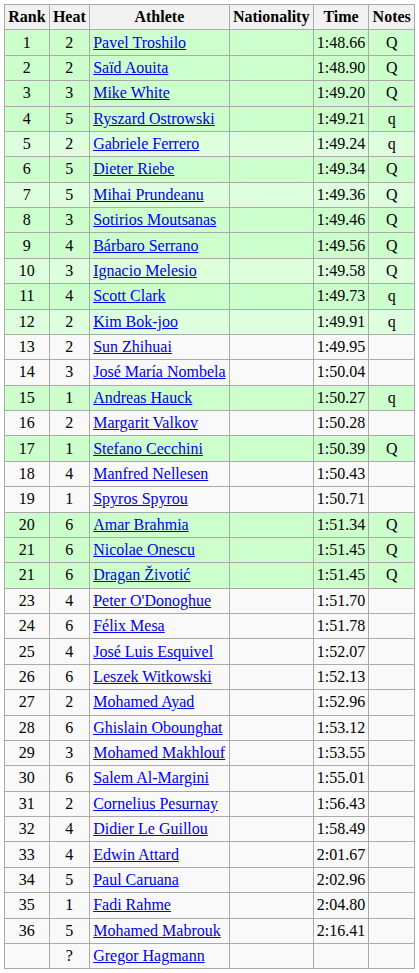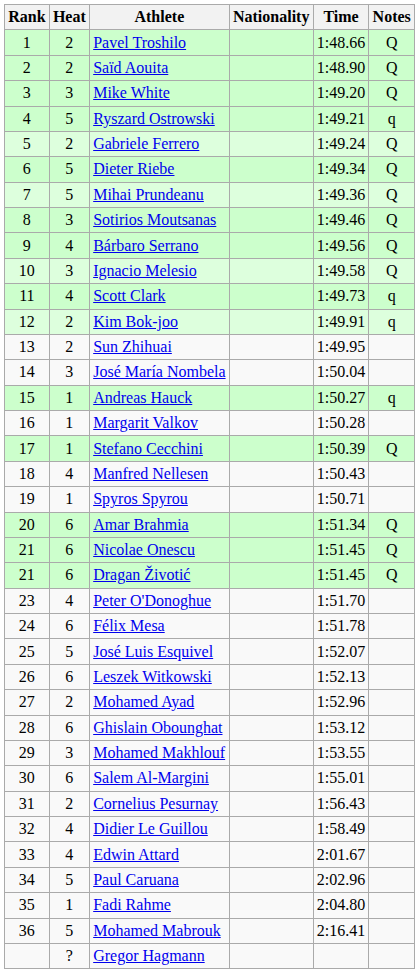 <table class="wikitable sortable" style="text-align:center">
 <tr>
 <th>Rank</th>
 <th>Heat</th>
 <th>Athlete</th>
 <th>Nationality</th>
 <th>Time</th>
 <th>Notes</th>
 </tr>
 <tr bgcolor=ccffcc>
 <td>1</td>
 <td>2</td>
 <td align=left><a href='#'>Pavel Troshilo</a></td>
 <td align=left></td>
 <td>1:48.66</td>
 <td>Q</td>
 </tr>
 <tr bgcolor=ccffcc>
 <td>2</td>
 <td>2</td>
 <td align=left><a href='#'>Saïd Aouita</a></td>
 <td align=left></td>
 <td>1:48.90</td>
 <td>Q</td>
 </tr>
 <tr bgcolor=ccffcc>
 <td>3</td>
 <td>3</td>
 <td align=left><a href='#'>Mike White</a></td>
 <td align=left></td>
 <td>1:49.20</td>
 <td>Q</td>
 </tr>
 <tr bgcolor=ccffcc>
 <td>4</td>
 <td>5</td>
 <td align=left><a href='#'>Ryszard Ostrowski</a></td>
 <td align=left></td>
 <td>1:49.21</td>
 <td>q</td>
 </tr>
 <tr bgcolor=ddffdd>
 <td>5</td>
 <td>2</td>
 <td align=left><a href='#'>Gabriele Ferrero</a></td>
 <td align=left></td>
 <td>1:49.24</td>
-<td>q</td>
+<td>Q</td>
 </tr>
 <tr bgcolor=ccffcc>
 <td>6</td>
 <td>5</td>
 <td align=left><a href='#'>Dieter Riebe</a></td>
 <td align=left></td>
 <td>1:49.34</td>
 <td>Q</td>
 </tr>
 <tr bgcolor=ddffdd>
 <td>7</td>
 <td>5</td>
 <td align=left><a href='#'>Mihai Prundeanu</a></td>
 <td align=left></td>
 <td>1:49.36</td>
 <td>Q</td>
 </tr>
 <tr bgcolor=ccffcc>
 <td>8</td>
 <td>3</td>
 <td align=left><a href='#'>Sotirios Moutsanas</a></td>
 <td align=left></td>
 <td>1:49.46</td>
 <td>Q</td>
 </tr>
 <tr bgcolor=ccffcc>
 <td>9</td>
 <td>4</td>
 <td align=left><a href='#'>Bárbaro Serrano</a></td>
 <td align=left></td>
 <td>1:49.56</td>
 <td>Q</td>
 </tr>
 <tr bgcolor=ddffdd>
 <td>10</td>
 <td>3</td>
 <td align=left><a href='#'>Ignacio Melesio</a></td>
 <td align=left></td>
 <td>1:49.58</td>
 <td>Q</td>
 </tr>
 <tr bgcolor=ccffcc>
 <td>11</td>
 <td>4</td>
 <td align=left><a href='#'>Scott Clark</a></td>
 <td align=left></td>
 <td>1:49.73</td>
 <td>q</td>
 </tr>
 <tr bgcolor=ddffdd>
 <td>12</td>
 <td>2</td>
 <td align=left><a href='#'>Kim Bok-joo</a></td>
 <td align=left></td>
 <td>1:49.91</td>
 <td>q</td>
 </tr>
 <tr>
 <td>13</td>
 <td>2</td>
 <td align=left><a href='#'>Sun Zhihuai</a></td>
 <td align=left></td>
 <td>1:49.95</td>
 <td></td>
 </tr>
 <tr>
 <td>14</td>
 <td>3</td>
 <td align=left><a href='#'>José María Nombela</a></td>
 <td align=left></td>
 <td>1:50.04</td>
 <td></td>
 </tr>
 <tr bgcolor=ccffcc>
 <td>15</td>
 <td>1</td>
 <td align=left><a href='#'>Andreas Hauck</a></td>
 <td align=left></td>
 <td>1:50.27</td>
 <td>q</td>
 </tr>
 <tr>
 <td>16</td>
-<td>2</td>
+<td>1</td>
 <td align=left><a href='#'>Margarit Valkov</a></td>
 <td align=left></td>
 <td>1:50.28</td>
 <td></td>
 </tr>
 <tr bgcolor=ccffcc>
 <td>17</td>
 <td>1</td>
 <td align=left><a href='#'>Stefano Cecchini</a></td>
 <td align=left></td>
 <td>1:50.39</td>
 <td>Q</td>
 </tr>
 <tr>
 <td>18</td>
 <td>4</td>
 <td align=left><a href='#'>Manfred Nellesen</a></td>
 <td align=left></td>
 <td>1:50.43</td>
 <td></td>
 </tr>
 <tr>
 <td>19</td>
 <td>1</td>
 <td align=left><a href='#'>Spyros Spyrou</a></td>
 <td align=left></td>
 <td>1:50.71</td>
 <td></td>
 </tr>
 <tr bgcolor=ccffcc>
 <td>20</td>
 <td>6</td>
 <td align=left><a href='#'>Amar Brahmia</a></td>
 <td align=left></td>
 <td>1:51.34</td>
 <td>Q</td>
 </tr>
 <tr bgcolor=ccffcc>
 <td>21</td>
 <td>6</td>
 <td align=left><a href='#'>Nicolae Onescu</a></td>
 <td align=left></td>
 <td>1:51.45</td>
 <td>Q</td>
 </tr>
 <tr bgcolor=ccffcc>
 <td>21</td>
 <td>6</td>
 <td align=left><a href='#'>Dragan Životić</a></td>
 <td align=left></td>
 <td>1:51.45</td>
 <td>Q</td>
 </tr>
 <tr>
 <td>23</td>
 <td>4</td>
 <td align=left><a href='#'>Peter O'Donoghue</a></td>
 <td align=left></td>
 <td>1:51.70</td>
 <td></td>
 </tr>
 <tr>
 <td>24</td>
 <td>6</td>
 <td align=left><a href='#'>Félix Mesa</a></td>
 <td align=left></td>
 <td>1:51.78</td>
 <td></td>
 </tr>
 <tr>
 <td>25</td>
-<td>4</td>
+<td>5</td>
 <td align=left><a href='#'>José Luis Esquivel</a></td>
 <td align=left></td>
 <td>1:52.07</td>
 <td></td>
 </tr>
 <tr>
 <td>26</td>
 <td>6</td>
 <td align=left><a href='#'>Leszek Witkowski</a></td>
 <td align=left></td>
 <td>1:52.13</td>
 <td></td>
 </tr>
 <tr>
 <td>27</td>
 <td>2</td>
 <td align=left><a href='#'>Mohamed Ayad</a></td>
 <td align=left></td>
 <td>1:52.96</td>
 <td></td>
 </tr>
 <tr>
 <td>28</td>
 <td>6</td>
 <td align=left><a href='#'>Ghislain Obounghat</a></td>
 <td align=left></td>
 <td>1:53.12</td>
 <td></td>
 </tr>
 <tr>
 <td>29</td>
 <td>3</td>
 <td align=left><a href='#'>Mohamed Makhlouf</a></td>
 <td align=left></td>
 <td>1:53.55</td>
 <td></td>
 </tr>
 <tr>
 <td>30</td>
 <td>6</td>
 <td align=left><a href='#'>Salem Al-Margini</a></td>
 <td align=left></td>
 <td>1:55.01</td>
 <td></td>
 </tr>
 <tr>
 <td>31</td>
 <td>2</td>
 <td align=left><a href='#'>Cornelius Pesurnay</a></td>
 <td align=left></td>
 <td>1:56.43</td>
 <td></td>
 </tr>
 <tr>
 <td>32</td>
 <td>4</td>
 <td align=left><a href='#'>Didier Le Guillou</a></td>
 <td align=left></td>
 <td>1:58.49</td>
 <td></td>
 </tr>
 <tr>
 <td>33</td>
 <td>4</td>
 <td align=left><a href='#'>Edwin Attard</a></td>
 <td align=left></td>
 <td>2:01.67</td>
 <td></td>
 </tr>
 <tr>
 <td>34</td>
 <td>5</td>
 <td align=left><a href='#'>Paul Caruana</a></td>
 <td align=left></td>
 <td>2:02.96</td>
 <td></td>
 </tr>
 <tr>
 <td>35</td>
 <td>1</td>
 <td align=left><a href='#'>Fadi Rahme</a></td>
 <td align=left></td>
 <td>2:04.80</td>
 <td></td>
 </tr>
 <tr>
 <td>36</td>
 <td>5</td>
 <td align=left><a href='#'>Mohamed Mabrouk</a></td>
 <td align=left></td>
 <td>2:16.41</td>
 <td></td>
 </tr>
 <tr>
 <td></td>
 <td>?</td>
 <td align=left><a href='#'>Gregor Hagmann</a></td>
 <td align=left></td>
 <td></td>
 <td></td>
 </tr>
 </table>
